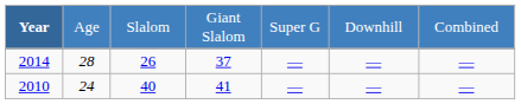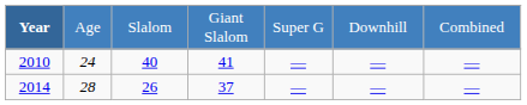 <table class="wikitable" style="font-size:95%; text-align:center; border:grey solid 1px; border-collapse:collapse;" width="40%">
 <tr style="background-color:#369; color:white;">
 <td rowspan="2" colspan="1" width="4%"><strong>Year</strong></td>
 </tr>
 <tr style="background-color:#4180be; color:white;">
 <td width="3%">Age</td>
 <td width="5%">Slalom</td>
 <td width="5%">Giant<br>Slalom</td>
 <td width="5%">Super G</td>
 <td width="5%">Downhill</td>
 <td width="5%">Combined</td>
 </tr>
 <tr style="background-color:#8CB2D8; color:white;">
 </tr>
 <tr>
+<td><a href='#'>2010</a></td>
+<td><em>24</em></td>
+<td><a href='#'>40</a></td>
+<td><a href='#'>41</a></td>
+<td><a href='#'>—</a></td>
+<td><a href='#'>—</a></td>
+<td><a href='#'>—</a></td>
+</tr>
+<tr>
 <td><a href='#'>2014</a></td>
 <td><em>28</em></td>
 <td><a href='#'>26</a></td>
 <td><a href='#'>37</a></td>
 <td><a href='#'>—</a></td>
 <td><a href='#'>—</a></td>
 <td><a href='#'>—</a></td>
 </tr>
-<tr>
-<td><a href='#'>2010</a></td>
-<td><em>24</em></td>
-<td><a href='#'>40</a></td>
-<td><a href='#'>41</a></td>
-<td><a href='#'>—</a></td>
-<td><a href='#'>—</a></td>
-<td><a href='#'>—</a></td>
-</tr>
 </table>
